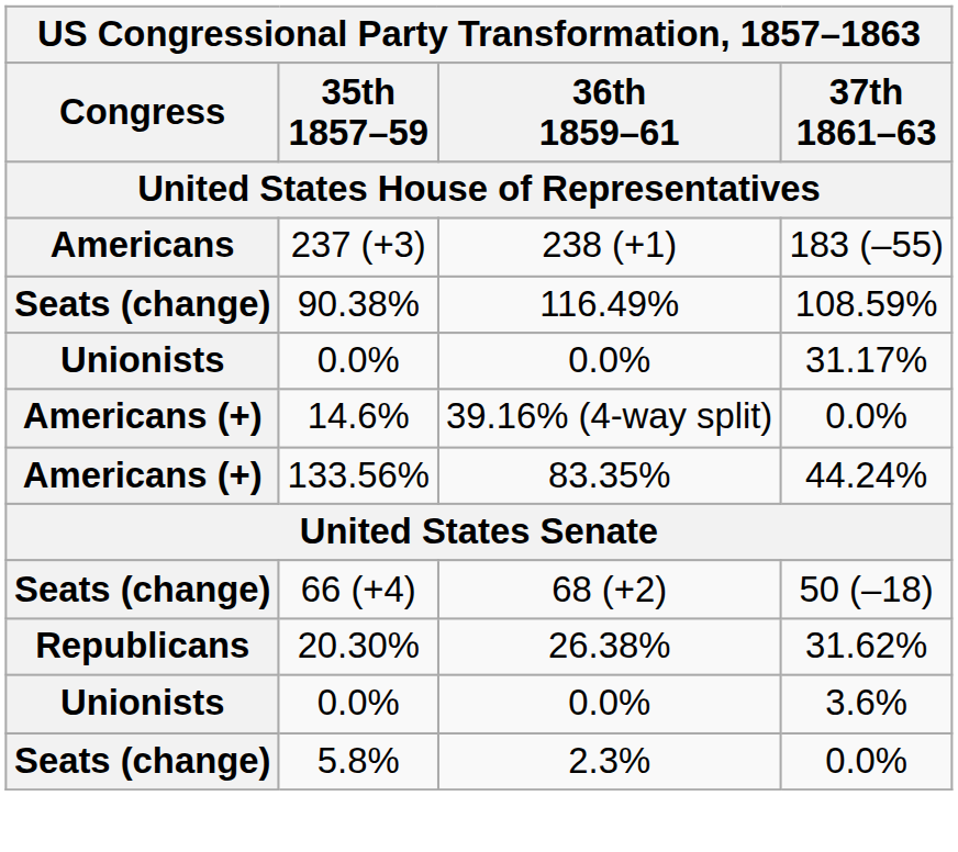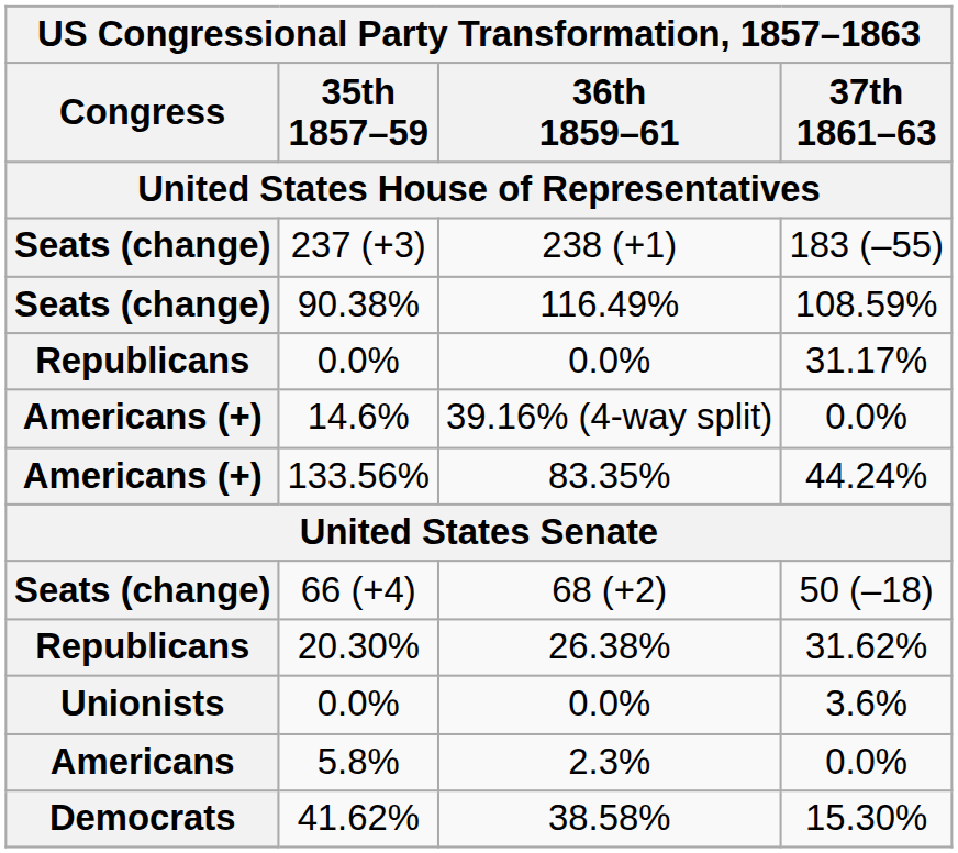 <table class="wikitable" style="text-align:center" align=right>
 <tr>
 <th colspan=4>US Congressional Party Transformation, 1857–1863</th>
 </tr>
 <tr>
 <th>Congress</th>
 <th>35th<br>1857–59</th>
 <th>36th<br>1859–61</th>
 <th>37th<br>1861–63</th>
 </tr>
 <tr>
 <th colspan=4>United States House of Representatives</th>
 </tr>
 <tr>
-<th>Americans</th>
+<th>Seats (change)</th>
 <td>237 (+3)</td>
 <td>238 (+1)</td>
 <td>183 (–55)</td>
 </tr>
 <tr>
 <th>Seats (change)</th>
 <td>90.38%</td>
 <td>116.49%</td>
 <td>108.59%</td>
 </tr>
 <tr>
-<th>Unionists</th>
+<th>Republicans</th>
 <td>0.0%</td>
 <td>0.0%</td>
 <td>31.17%</td>
 </tr>
 <tr>
 <th>Americans (+)</th>
 <td>14.6%</td>
 <td>39.16% (4-way split)</td>
 <td>0.0%</td>
 </tr>
 <tr>
 <th>Americans (+)</th>
 <td>133.56%</td>
 <td>83.35%</td>
 <td>44.24%</td>
 </tr>
 <tr>
 <th colspan=4>United States Senate</th>
 </tr>
 <tr>
 <th>Seats (change)</th>
 <td>66 (+4)</td>
 <td>68 (+2)</td>
 <td>50 (–18)</td>
 </tr>
 <tr>
 <th>Republicans</th>
 <td>20.30%</td>
 <td>26.38%</td>
 <td>31.62%</td>
 </tr>
 <tr>
 <th>Unionists</th>
 <td>0.0%</td>
 <td>0.0%</td>
 <td>3.6%</td>
 </tr>
 <tr>
-<th>Seats (change)</th>
+<th>Americans</th>
 <td>5.8%</td>
 <td>2.3%</td>
 <td>0.0%</td>
 </tr>
+<tr>
+<th>Democrats</th>
+<td>41.62%</td>
+<td>38.58%</td>
+<td>15.30%</td>
+</tr>
 </table>
